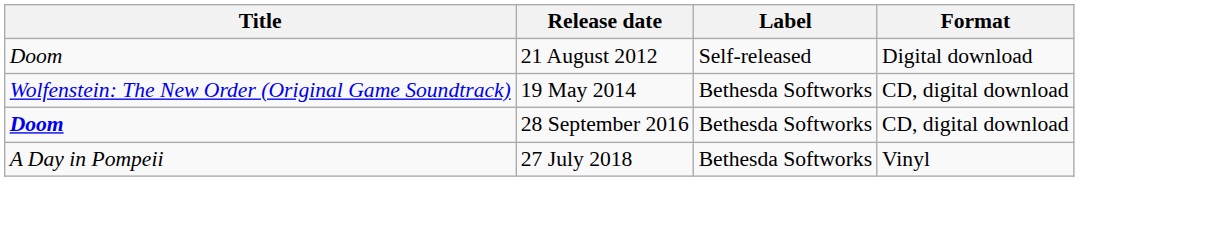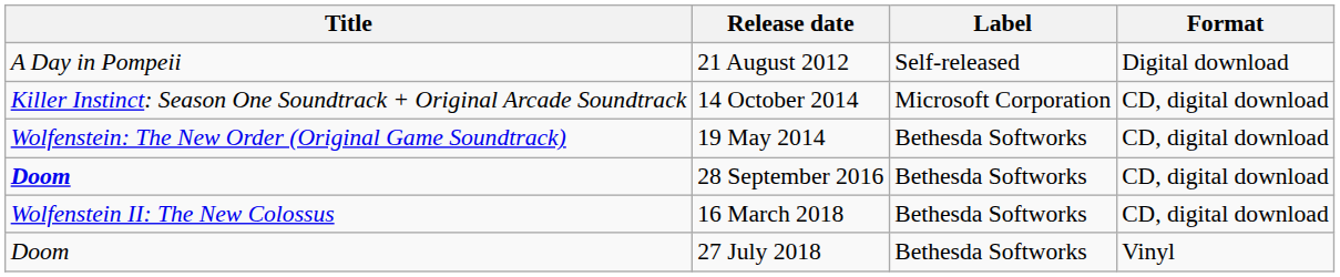 <table class="wikitable plainrowheaders">
 <tr>
 <th>Title</th>
 <th>Release date</th>
 <th>Label</th>
 <th>Format</th>
 </tr>
 <tr>
-<td><em>Doom</em></td>
+<td><em>A Day in Pompeii</em></td>
 <td>21 August 2012</td>
 <td>Self-released</td>
 <td>Digital download</td>
+</tr>
+<tr>
+<td><em><a href='#'>Killer Instinct</a>: Season One Soundtrack + Original Arcade Soundtrack</em></td>
+<td>14 October 2014</td>
+<td>Microsoft Corporation</td>
+<td>CD, digital download</td>
 </tr>
 <tr>
 <td><em><a href='#'>Wolfenstein: The New Order (Original Game Soundtrack)</a></em></td>
 <td>19 May 2014</td>
 <td>Bethesda Softworks</td>
 <td>CD, digital download</td>
 </tr>
 <tr>
 <td><strong><em><a href='#'>Doom</a></em></strong></td>
 <td>28 September 2016</td>
 <td>Bethesda Softworks</td>
 <td>CD, digital download</td>
 </tr>
 <tr>
-<td><em>A Day in Pompeii</em></td>
+<td><em><a href='#'>Wolfenstein II: The New Colossus</a></em></td>
+<td>16 March 2018</td>
+<td>Bethesda Softworks</td>
+<td>CD, digital download</td>
+</tr>
+<tr>
+<td><em>Doom</em></td>
 <td>27 July 2018</td>
 <td>Bethesda Softworks</td>
 <td>Vinyl</td>
 </tr>
 </table>
